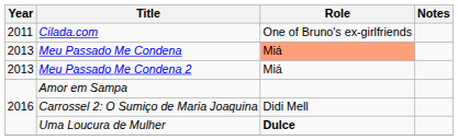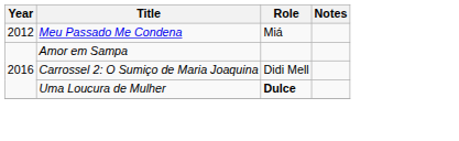 <table class="wikitable">
 <tr>
 <th>Year</th>
 <th>Title</th>
 <th>Role</th>
 <th>Notes</th>
 </tr>
 <tr>
-<td>2011</td>
-<td><em><a href='#'>Cilada.com</a></em></td>
-<td>One of Bruno's ex-girlfriends</td>
-<td></td>
-</tr>
-<tr>
-<td>2013</td>
+<td>2012</td>
 <td><em><a href='#'>Meu Passado Me Condena</a></em></td>
-<td style="background: lightsalmon;">Miá</td>
-<td></td>
-</tr>
-<tr>
-<td>2013</td>
-<td><em><a href='#'>Meu Passado Me Condena 2</a></em></td>
 <td>Miá</td>
 <td></td>
 </tr>
 <tr>
 <td rowspan="3">2016</td>
 <td><em>Amor em Sampa</em></td>
 <td></td>
 <td></td>
 </tr>
 <tr>
 <td><em>Carrossel 2: O Sumiço de Maria Joaquina</em></td>
 <td>Didi Mell</td>
 <td></td>
 </tr>
 <tr>
 <td><em>Uma Loucura de Mulher</em></td>
 <td><strong>Dulce</strong></td>
 <td></td>
 </tr>
 <tr>
 </tr>
 </table>
